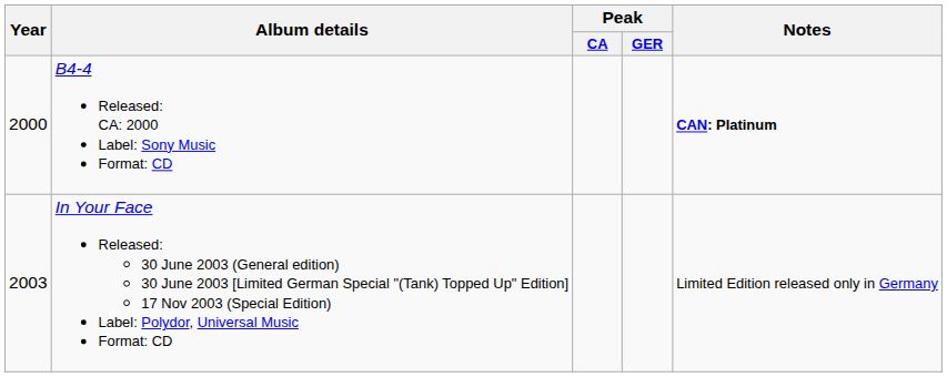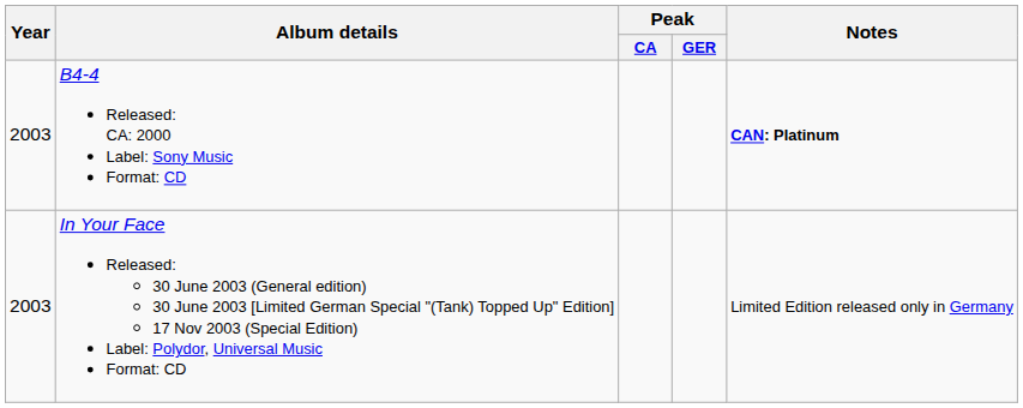 <table class="wikitable">
 <tr>
 <th rowspan="2">Year</th>
 <th rowspan="2">Album details</th>
 <th colspan="2">Peak</th>
 <th rowspan="2">Notes</th>
 </tr>
 <tr style="font-size:smaller;">
 <th width="40"><a href='#'>CA</a></th>
 <th width="40"><a href='#'>GER</a></th>
 </tr>
 <tr>
-<td>2000</td>
+<td>2003</td>
 <td><em><a href='#'>B4-4</a></em><br><ul><li><small>Released:<br>CA: 2000</small></li><li><small>Label: <a href='#'>Sony Music</a></small></li><li><small>Format: <a href='#'>CD</a></small></li></ul></td>
 <td align="center"></td>
 <td align="center"></td>
 <td><strong><small> <a href='#'>CAN</a>: Platinum</small></strong></td>
 </tr>
 <tr>
 <td>2003</td>
 <td><em><a href='#'>In Your Face</a></em><br><ul><li><small>Released:</small><ul><li><small>30 June 2003 (General edition)</small></li><li><small>30 June 2003 [Limited German Special "(Tank) Topped Up" Edition]</small></li><li><small>17 Nov 2003 (Special Edition)</small></li></ul></li><li><small>Label: <a href='#'>Polydor</a>, <a href='#'>Universal Music</a></small></li><li><small>Format: CD</small></li></ul></td>
 <td align="center"></td>
 <td align="center"></td>
 <td><small> Limited Edition released only in <a href='#'>Germany</a></small></td>
 </tr>
 </table>
